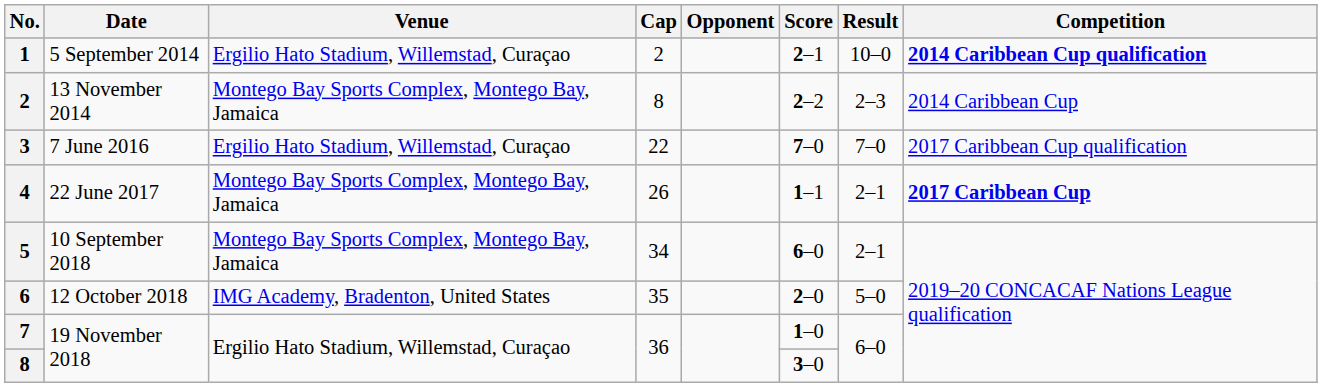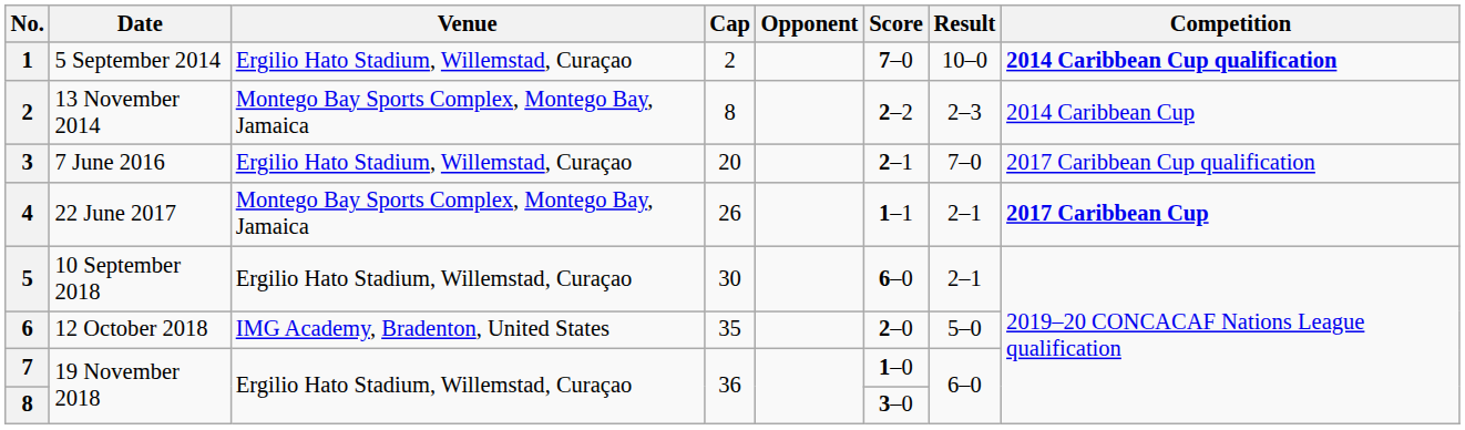 <table class="wikitable sortable" style="font-size:85%">
 <tr>
 <th scope=col>No.</th>
 <th scope=col data-sort-type=date>Date</th>
 <th scope=col>Venue</th>
 <th scope=col>Cap</th>
 <th scope=col>Opponent</th>
 <th scope=col>Score</th>
 <th scope=col>Result</th>
 <th scope=col>Competition</th>
 </tr>
 <tr>
 <th scope=row>1</th>
 <td>5 September 2014</td>
 <td><a href='#'>Ergilio Hato Stadium</a>, <a href='#'>Willemstad</a>, Curaçao</td>
 <td align=center>2</td>
 <td></td>
-<td align=center><strong>2</strong>–1</td>
+<td align=center><strong>7</strong>–0</td>
 <td align=center>10–0</td>
 <td><strong><a href='#'>2014 Caribbean Cup qualification</a></strong></td>
 </tr>
 <tr>
 <th scope=row>2</th>
 <td>13 November 2014</td>
 <td><a href='#'>Montego Bay Sports Complex</a>, <a href='#'>Montego Bay</a>, Jamaica</td>
 <td align=center>8</td>
 <td></td>
 <td align=center><strong>2</strong>–2</td>
 <td align=center>2–3</td>
 <td><a href='#'>2014 Caribbean Cup</a></td>
 </tr>
 <tr>
 <th scope=row>3</th>
 <td>7 June 2016</td>
 <td><a href='#'>Ergilio Hato Stadium</a>, <a href='#'>Willemstad</a>, Curaçao</td>
-<td align=center>22</td>
+<td align=center>20</td>
 <td></td>
-<td align=center><strong>7</strong>–0</td>
+<td align=center><strong>2</strong>–1</td>
 <td align=center>7–0</td>
 <td><a href='#'>2017 Caribbean Cup qualification</a></td>
 </tr>
 <tr>
 <th scope=row>4</th>
 <td>22 June 2017</td>
 <td><a href='#'>Montego Bay Sports Complex</a>, <a href='#'>Montego Bay</a>, Jamaica</td>
 <td align=center>26</td>
 <td></td>
 <td align=center><strong>1</strong>–1</td>
 <td align=center>2–1</td>
 <td><strong><a href='#'>2017 Caribbean Cup</a></strong></td>
 </tr>
 <tr>
 <th scope=row>5</th>
 <td>10 September 2018</td>
-<td><a href='#'>Montego Bay Sports Complex</a>, <a href='#'>Montego Bay</a>, Jamaica</td>
-<td align=center>34</td>
+<td>Ergilio Hato Stadium, Willemstad, Curaçao</td>
+<td align=center>30</td>
 <td></td>
 <td align=center><strong>6</strong>–0</td>
 <td align=center>2–1</td>
 <td rowspan=4><a href='#'>2019–20 CONCACAF Nations League qualification</a></td>
 </tr>
 <tr>
 <th scope=row>6</th>
 <td>12 October 2018</td>
 <td><a href='#'>IMG Academy</a>, <a href='#'>Bradenton</a>, United States</td>
 <td align=center>35</td>
 <td></td>
 <td align=center><strong>2</strong>–0</td>
 <td align=center>5–0</td>
 </tr>
 <tr>
 <th scope=row>7</th>
 <td rowspan=2>19 November 2018</td>
 <td rowspan=2>Ergilio Hato Stadium, Willemstad, Curaçao</td>
 <td rowspan=2 align=center>36</td>
 <td rowspan=2></td>
 <td align=center><strong>1</strong>–0</td>
 <td rowspan=2 align=center>6–0</td>
 </tr>
 <tr>
 <th scope=row>8</th>
 <td align=center><strong>3</strong>–0</td>
 </tr>
 </table>
